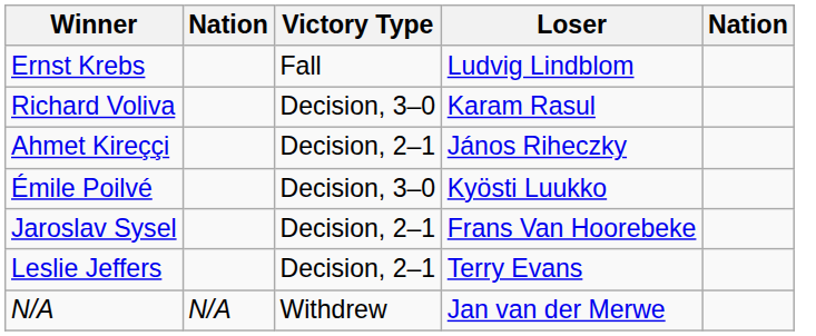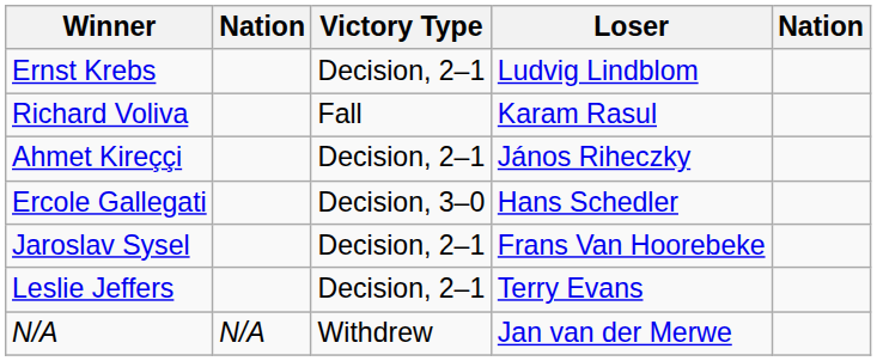 <table class="wikitable sortable" style="text-align:left;">
 <tr>
 <th>Winner</th>
 <th>Nation</th>
 <th>Victory Type</th>
 <th>Loser</th>
 <th>Nation</th>
 </tr>
 <tr>
 <td><a href='#'>Ernst Krebs</a></td>
 <td></td>
-<td>Fall</td>
+<td>Decision, 2–1</td>
 <td><a href='#'>Ludvig Lindblom</a></td>
 <td></td>
 </tr>
 <tr>
 <td><a href='#'>Richard Voliva</a></td>
 <td></td>
-<td>Decision, 3–0</td>
+<td>Fall</td>
 <td><a href='#'>Karam Rasul</a></td>
 <td></td>
 </tr>
 <tr>
 <td><a href='#'>Ahmet Kireççi</a></td>
 <td></td>
 <td>Decision, 2–1</td>
 <td><a href='#'>János Riheczky</a></td>
 <td></td>
 </tr>
 <tr>
-<td><a href='#'>Émile Poilvé</a></td>
+<td><a href='#'>Ercole Gallegati</a></td>
 <td></td>
 <td>Decision, 3–0</td>
-<td><a href='#'>Kyösti Luukko</a></td>
+<td><a href='#'>Hans Schedler</a></td>
 <td></td>
 </tr>
 <tr>
 <td><a href='#'>Jaroslav Sysel</a></td>
 <td></td>
 <td>Decision, 2–1</td>
 <td><a href='#'>Frans Van Hoorebeke</a></td>
 <td></td>
 </tr>
 <tr>
 <td><a href='#'>Leslie Jeffers</a></td>
 <td></td>
 <td>Decision, 2–1</td>
 <td><a href='#'>Terry Evans</a></td>
 <td></td>
 </tr>
 <tr>
 <td><em>N/A</em></td>
 <td><em>N/A</em></td>
 <td>Withdrew</td>
 <td><a href='#'>Jan van der Merwe</a></td>
 <td></td>
 </tr>
 </table>
